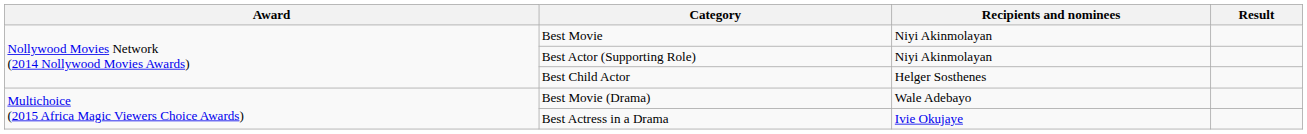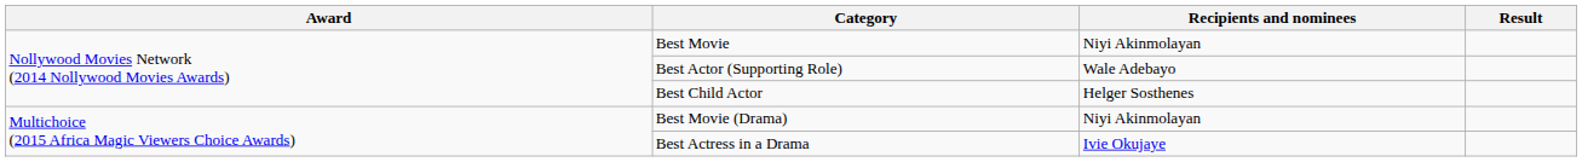 <table class="wikitable sortable" style="width:100%">
 <tr>
 <th>Award</th>
 <th>Category</th>
 <th>Recipients and nominees</th>
 <th>Result</th>
 </tr>
 <tr>
 <td rowspan=3><a href='#'>Nollywood Movies</a> Network<br>(<a href='#'>2014 Nollywood Movies Awards</a>)</td>
 <td>Best Movie</td>
 <td>Niyi Akinmolayan</td>
 <td></td>
 </tr>
 <tr>
 <td>Best Actor (Supporting Role)</td>
-<td>Niyi Akinmolayan</td>
+<td>Wale Adebayo</td>
 <td></td>
 </tr>
 <tr>
 <td>Best Child Actor</td>
 <td>Helger Sosthenes</td>
 <td></td>
 </tr>
 <tr>
 <td rowspan=2><a href='#'>Multichoice</a> <br> (<a href='#'>2015 Africa Magic Viewers Choice Awards</a>)</td>
 <td>Best Movie (Drama)</td>
-<td>Wale Adebayo</td>
+<td>Niyi Akinmolayan</td>
 <td></td>
 </tr>
 <tr>
 <td>Best Actress in a Drama</td>
 <td><a href='#'>Ivie Okujaye</a></td>
 <td></td>
 </tr>
 </table>
